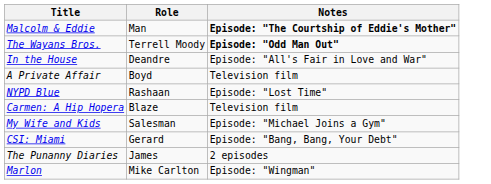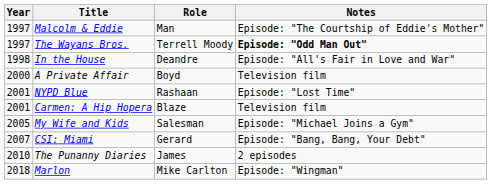 <table class="wikitable sortable">
 <tr>
+<th>Year</th>
 <th>Title</th>
 <th>Role</th>
 <th>Notes</th>
 </tr>
 <tr>
+<td>1997</td>
 <td><em><a href='#'>Malcolm & Eddie</a></em></td>
 <td>Man</td>
-<td><strong>Episode: "The Courtship of Eddie's Mother"</strong></td>
+<td>Episode: "The Courtship of Eddie's Mother"</td>
 </tr>
 <tr>
+<td>1997</td>
 <td><em><a href='#'>The Wayans Bros.</a></em></td>
 <td>Terrell Moody</td>
 <td><strong>Episode: "Odd Man Out"</strong></td>
 </tr>
 <tr>
+<td>1998</td>
 <td><a href='#'><em>In the House</em></a></td>
 <td>Deandre</td>
 <td>Episode: "All's Fair in Love and War"</td>
 </tr>
 <tr>
+<td>2000</td>
 <td><em>A Private Affair</em></td>
 <td>Boyd</td>
 <td>Television film</td>
 </tr>
 <tr>
+<td>2001</td>
 <td><em><a href='#'>NYPD Blue</a></em></td>
 <td>Rashaan</td>
 <td>Episode: "Lost Time"</td>
 </tr>
 <tr>
+<td>2001</td>
 <td><em><a href='#'>Carmen: A Hip Hopera</a></em></td>
 <td>Blaze</td>
 <td>Television film</td>
 </tr>
 <tr>
+<td>2005</td>
 <td><em><a href='#'>My Wife and Kids</a></em></td>
 <td>Salesman</td>
 <td>Episode: "Michael Joins a Gym"</td>
 </tr>
 <tr>
+<td>2007</td>
 <td><em><a href='#'>CSI: Miami</a></em></td>
 <td>Gerard</td>
 <td>Episode: "Bang, Bang, Your Debt"</td>
 </tr>
 <tr>
+<td>2010</td>
 <td><em>The Punanny Diaries</em></td>
 <td>James</td>
 <td>2 episodes</td>
 </tr>
 <tr>
+<td>2018</td>
 <td><a href='#'><em>Marlon</em></a></td>
 <td>Mike Carlton</td>
 <td>Episode: "Wingman"</td>
 </tr>
 </table>
